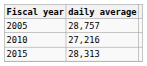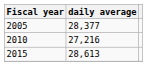 <table class="wikitable">
 <tr>
 <th>Fiscal year</th>
 <th>daily average</th>
 <th></th>
 </tr>
 <tr>
 <td>2005</td>
-<td>28,757</td>
+<td>28,377</td>
 <td></td>
 </tr>
 <tr>
 <td>2010</td>
 <td>27,216</td>
 <td></td>
 </tr>
 <tr>
 <td>2015</td>
-<td>28,313</td>
+<td>28,613</td>
 <td></td>
 </tr>
 <tr>
 </tr>
 </table>
